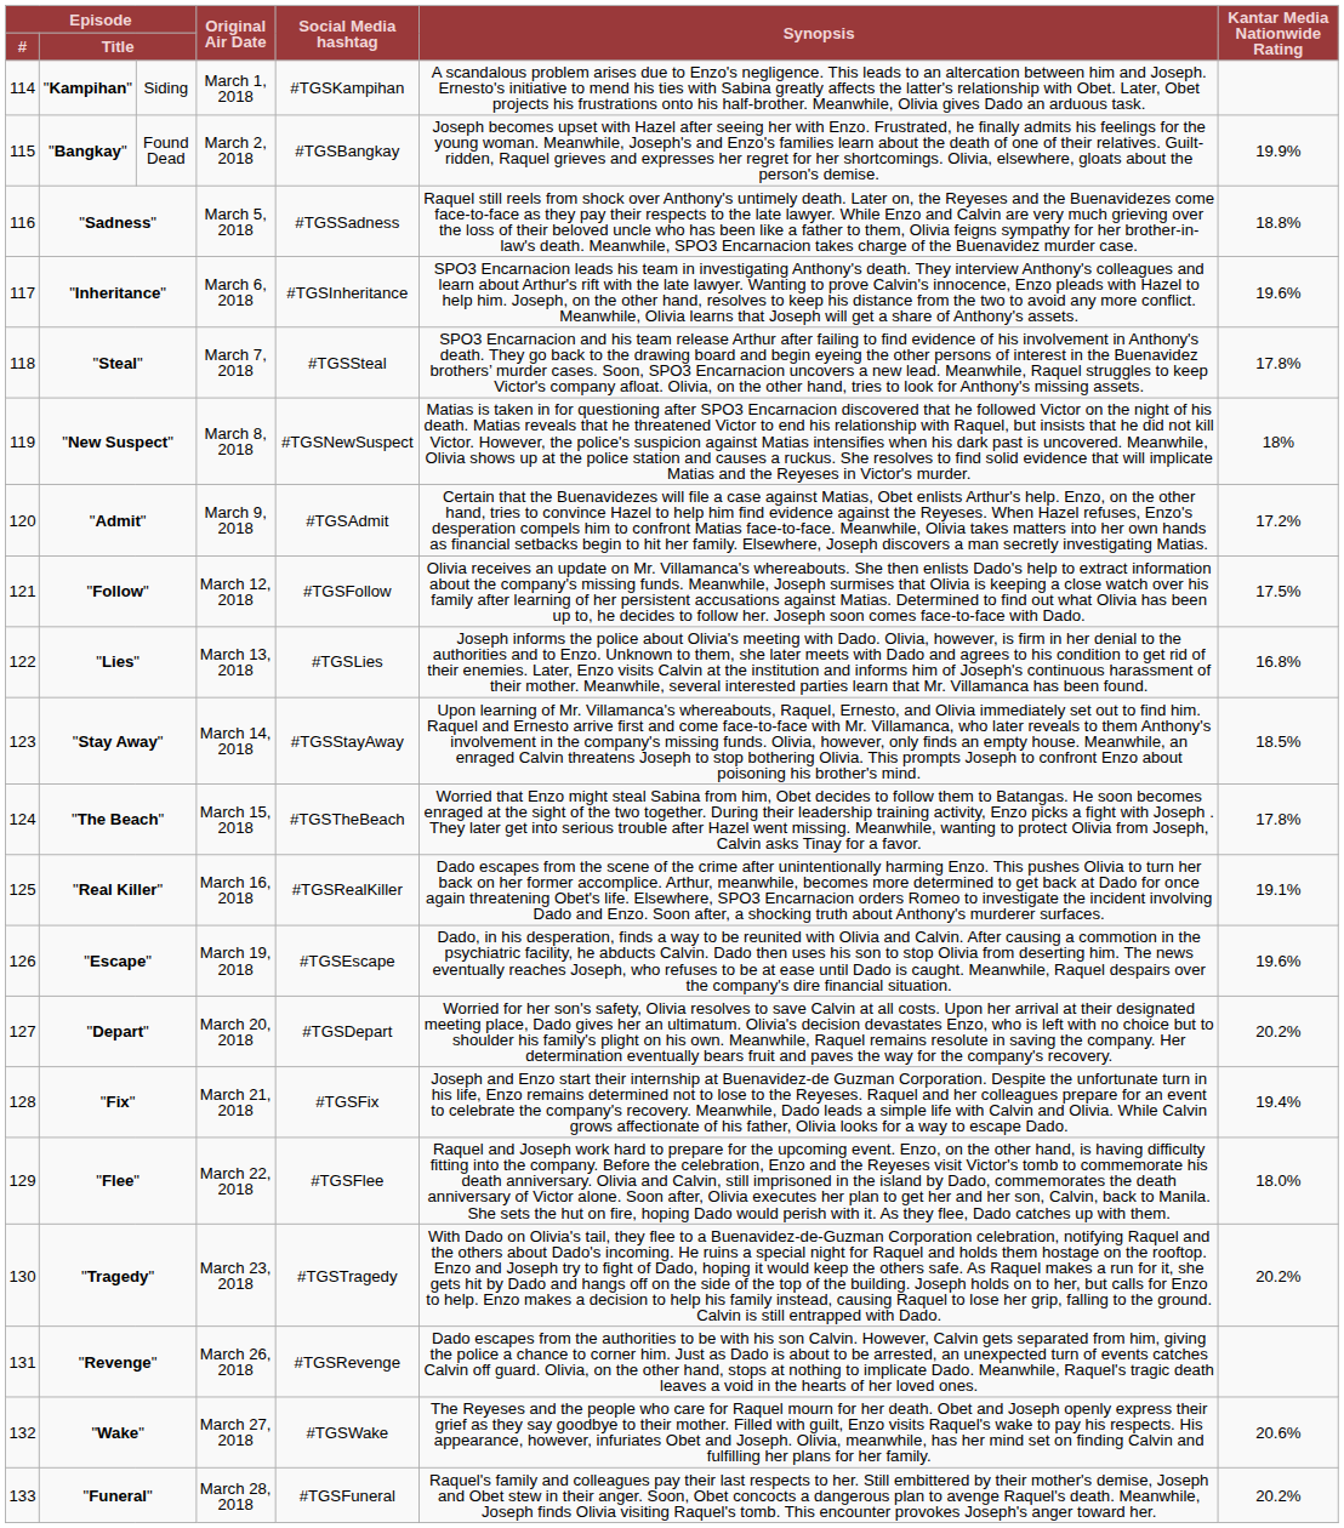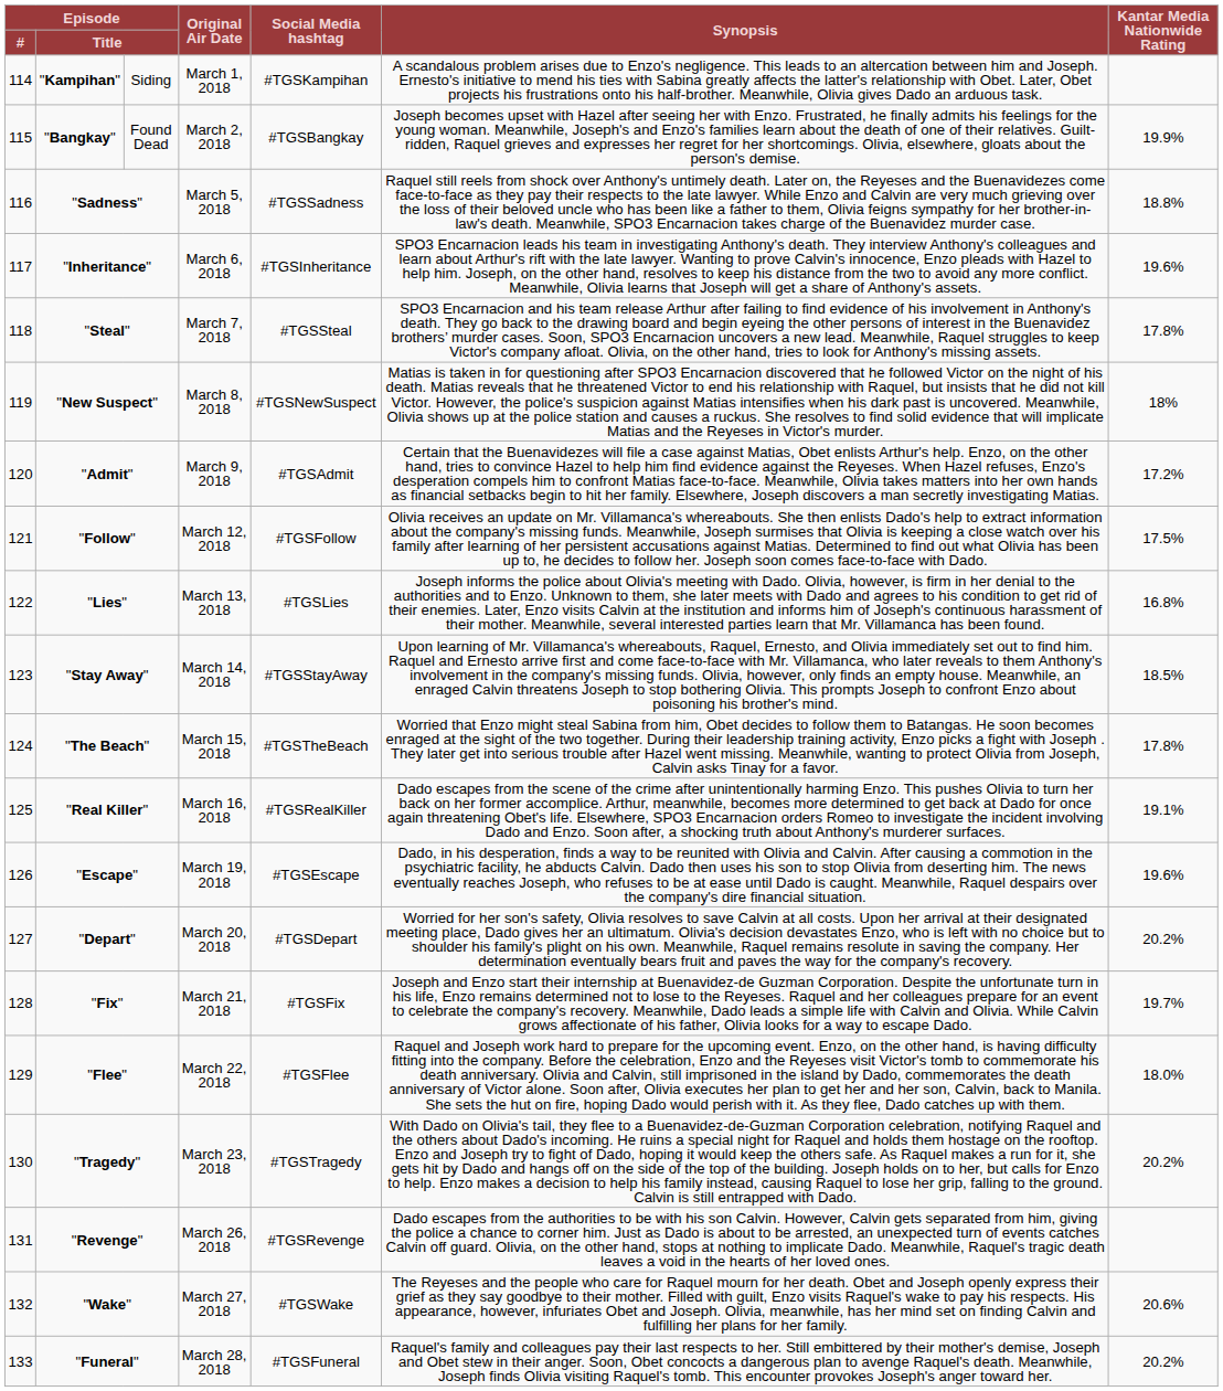 <table class="wikitable" style="text-align:center; font-size:95%; line-height:15px;"  width="100%">
 <tr>
 <th style="background-color:#9A393A; color:#F2D6D8;" colspan="3">Episode</th>
 <th style="background-color:#9A393A; color:#F2D6D8;" rowspan="2">Original Air Date</th>
 <th style="background-color:#9A393A; color:#F2D6D8;" rowspan="2">Social Media hashtag</th>
 <th style="background-color:#9A393A; color:#F2D6D8;" rowspan="2">Synopsis</th>
 <th style="background-color:#9A393A; color:#F2D6D8;" colspan="2" rowspan="2">Kantar Media Nationwide Rating</th>
 </tr>
 <tr>
 <th style="background-color:#9A393A; color:#F2D6D8;">#</th>
 <th style="background-color:#9A393A; color:#F2D6D8;" colspan="2">Title</th>
 </tr>
 <tr>
 <td>114</td>
 <td>"<span><strong>Kampihan</strong></span>"</td>
 <td>Siding</td>
 <td>March 1, 2018</td>
 <td>#TGSKampihan</td>
 <td>A scandalous problem arises due to Enzo's negligence. This leads to an altercation between him and Joseph. Ernesto's initiative to mend his ties with Sabina greatly affects the latter's relationship with Obet. Later, Obet projects his frustrations onto his half-brother. Meanwhile, Olivia gives Dado an arduous task.</td>
 <td></td>
 </tr>
 <tr>
 <td>115</td>
 <td>"<span><strong>Bangkay</strong></span>"</td>
 <td>Found Dead</td>
 <td>March 2, 2018</td>
 <td>#TGSBangkay</td>
 <td>Joseph becomes upset with Hazel after seeing her with Enzo. Frustrated, he finally admits his feelings for the young woman. Meanwhile, Joseph's and Enzo's families learn about the death of one of their relatives. Guilt-ridden, Raquel grieves and expresses her regret for her shortcomings. Olivia, elsewhere, gloats about the person's demise.</td>
 <td>19.9%</td>
 </tr>
 <tr>
 <td>116</td>
 <td colspan="2">"<span><strong>Sadness</strong></span>"</td>
 <td>March 5, 2018</td>
 <td>#TGSSadness</td>
 <td>Raquel still reels from shock over Anthony's untimely death. Later on, the Reyeses and the Buenavidezes come face-to-face as they pay their respects to the late lawyer. While Enzo and Calvin are very much grieving over the loss of their beloved uncle who has been like a father to them, Olivia feigns sympathy for her brother-in-law's death. Meanwhile, SPO3 Encarnacion takes charge of the Buenavidez murder case.</td>
 <td>18.8%</td>
 </tr>
 <tr>
 <td>117</td>
 <td colspan="2">"<span><strong>Inheritance</strong></span>"</td>
 <td>March 6, 2018</td>
 <td>#TGSInheritance</td>
 <td>SPO3 Encarnacion leads his team in investigating Anthony's death. They interview Anthony's colleagues and learn about Arthur's rift with the late lawyer. Wanting to prove Calvin's innocence, Enzo pleads with Hazel to help him. Joseph, on the other hand, resolves to keep his distance from the two to avoid any more conflict. Meanwhile, Olivia learns that Joseph will get a share of Anthony's assets.</td>
 <td>19.6%</td>
 </tr>
 <tr>
 <td>118</td>
 <td colspan="2">"<span><strong>Steal</strong></span>"</td>
 <td>March 7, 2018</td>
 <td>#TGSSteal</td>
 <td>SPO3 Encarnacion and his team release Arthur after failing to find evidence of his involvement in Anthony's death. They go back to the drawing board and begin eyeing the other persons of interest in the Buenavidez brothers’ murder cases. Soon, SPO3 Encarnacion uncovers a new lead. Meanwhile, Raquel struggles to keep Victor's company afloat. Olivia, on the other hand, tries to look for Anthony's missing assets.</td>
 <td>17.8%</td>
 </tr>
 <tr>
 <td>119</td>
 <td colspan="2">"<span><strong>New Suspect</strong></span>"</td>
 <td>March 8, 2018</td>
 <td>#TGSNewSuspect</td>
 <td>Matias is taken in for questioning after SPO3 Encarnacion discovered that he followed Victor on the night of his death. Matias reveals that he threatened Victor to end his relationship with Raquel, but insists that he did not kill Victor. However, the police's suspicion against Matias intensifies when his dark past is uncovered. Meanwhile, Olivia shows up at the police station and causes a ruckus. She resolves to find solid evidence that will implicate Matias and the Reyeses in Victor's murder.</td>
 <td>18%</td>
 </tr>
 <tr>
 <td>120</td>
 <td colspan="2">"<span><strong>Admit</strong></span>"</td>
 <td>March 9, 2018</td>
 <td>#TGSAdmit</td>
 <td>Certain that the Buenavidezes will file a case against Matias, Obet enlists Arthur's help. Enzo, on the other hand, tries to convince Hazel to help him find evidence against the Reyeses. When Hazel refuses, Enzo's desperation compels him to confront Matias face-to-face. Meanwhile, Olivia takes matters into her own hands as financial setbacks begin to hit her family. Elsewhere, Joseph discovers a man secretly investigating Matias.</td>
 <td>17.2%</td>
 </tr>
 <tr>
 <td>121</td>
 <td colspan="2">"<span><strong>Follow</strong></span>"</td>
 <td>March 12, 2018</td>
 <td>#TGSFollow</td>
 <td>Olivia receives an update on Mr. Villamanca's whereabouts. She then enlists Dado's help to extract information about the company's missing funds. Meanwhile, Joseph surmises that Olivia is keeping a close watch over his family after learning of her persistent accusations against Matias. Determined to find out what Olivia has been up to, he decides to follow her. Joseph soon comes face-to-face with Dado.</td>
 <td>17.5%</td>
 </tr>
 <tr>
 <td>122</td>
 <td colspan="2">"<span><strong>Lies</strong></span>"</td>
 <td>March 13, 2018</td>
 <td>#TGSLies</td>
 <td>Joseph informs the police about Olivia's meeting with Dado. Olivia, however, is firm in her denial to the authorities and to Enzo. Unknown to them, she later meets with Dado and agrees to his condition to get rid of their enemies. Later, Enzo visits Calvin at the institution and informs him of Joseph's continuous harassment of their mother. Meanwhile, several interested parties learn that Mr. Villamanca has been found.</td>
 <td>16.8%</td>
 </tr>
 <tr>
 <td>123</td>
 <td colspan="2">"<span><strong>Stay Away</strong></span>"</td>
 <td>March 14, 2018</td>
 <td>#TGSStayAway</td>
 <td>Upon learning of Mr. Villamanca's whereabouts, Raquel, Ernesto, and Olivia immediately set out to find him. Raquel and Ernesto arrive first and come face-to-face with Mr. Villamanca, who later reveals to them Anthony's  involvement in the company's missing funds. Olivia, however, only finds an empty house. Meanwhile, an enraged Calvin threatens Joseph to stop bothering Olivia. This prompts Joseph to confront Enzo about poisoning his brother's mind.</td>
 <td>18.5%</td>
 </tr>
 <tr>
 <td>124</td>
 <td colspan="2">"<span><strong>The Beach</strong></span>"</td>
 <td>March 15, 2018</td>
 <td>#TGSTheBeach</td>
 <td>Worried that Enzo might steal Sabina from him, Obet decides to follow them to Batangas. He soon becomes enraged at the sight of the two together. During their leadership training activity, Enzo picks a fight with Joseph . They later get into serious trouble after Hazel went missing. Meanwhile, wanting to protect Olivia from Joseph, Calvin asks Tinay for a favor.</td>
 <td>17.8%</td>
 </tr>
 <tr>
 <td>125</td>
 <td colspan="2">"<span><strong>Real Killer</strong></span>"</td>
 <td>March 16, 2018</td>
 <td>#TGSRealKiller</td>
 <td>Dado escapes from the scene of the crime after unintentionally harming Enzo. This pushes Olivia to turn her back on her former accomplice. Arthur, meanwhile, becomes more determined to get back at Dado for once again threatening Obet's life. Elsewhere, SPO3 Encarnacion orders Romeo to investigate the incident involving Dado and Enzo. Soon after, a shocking truth about Anthony's murderer surfaces.</td>
 <td>19.1%</td>
 </tr>
 <tr>
 <td>126</td>
 <td colspan="2">"<span><strong>Escape</strong></span>"</td>
 <td>March 19, 2018</td>
 <td>#TGSEscape</td>
 <td>Dado, in his desperation, finds a way to be reunited with Olivia and Calvin. After causing a commotion in the psychiatric facility, he abducts Calvin. Dado then uses his son to stop Olivia from deserting him. The news eventually reaches Joseph, who refuses to be at ease until Dado is caught. Meanwhile, Raquel despairs over the company's dire financial situation.</td>
 <td>19.6%</td>
 </tr>
 <tr>
 <td>127</td>
 <td colspan="2">"<span><strong>Depart</strong></span>"</td>
 <td>March 20, 2018</td>
 <td>#TGSDepart</td>
 <td>Worried for her son's safety, Olivia resolves to save Calvin at all costs. Upon her arrival at their designated meeting place, Dado gives her an ultimatum. Olivia's decision devastates Enzo, who is left with no choice but to shoulder his family's plight on his own. Meanwhile, Raquel remains resolute in saving the company. Her determination eventually bears fruit and paves the way for the company's recovery.</td>
 <td>20.2%</td>
 </tr>
 <tr>
 <td>128</td>
 <td colspan="2">"<span><strong>Fix</strong></span>"</td>
 <td>March 21, 2018</td>
 <td>#TGSFix</td>
 <td>Joseph and Enzo start their internship at Buenavidez-de Guzman Corporation. Despite the unfortunate turn in his life, Enzo remains determined not to lose to the Reyeses. Raquel and her colleagues prepare for an event to celebrate the company's recovery. Meanwhile, Dado leads a simple life with Calvin and Olivia. While Calvin grows affectionate of his father, Olivia looks for a way to escape Dado.</td>
-<td>19.4%</td>
+<td>19.7%</td>
 </tr>
 <tr>
 <td>129</td>
 <td colspan="2">"<span><strong>Flee</strong></span>"</td>
 <td>March 22, 2018</td>
 <td>#TGSFlee</td>
 <td>Raquel and Joseph work hard to prepare for the upcoming event. Enzo, on the other hand, is having difficulty fitting into the company. Before the celebration, Enzo and the Reyeses visit Victor's tomb to commemorate his death anniversary. Olivia and Calvin, still imprisoned in the island by Dado, commemorates the death anniversary of Victor alone. Soon after, Olivia executes her plan to get her and her son, Calvin, back to Manila. She sets the hut on fire, hoping Dado would perish with it. As they flee, Dado catches up with them.</td>
 <td>18.0%</td>
 </tr>
 <tr>
 <td>130</td>
 <td colspan="2">"<span><strong>Tragedy</strong></span>"</td>
 <td>March 23, 2018</td>
 <td>#TGSTragedy</td>
 <td>With Dado on Olivia's tail, they flee to a Buenavidez-de-Guzman Corporation celebration, notifying Raquel and the others about Dado's incoming. He ruins a special night for Raquel and holds them hostage on the rooftop. Enzo and Joseph try to fight of Dado, hoping it would keep the others safe. As Raquel makes a run for it, she gets hit by Dado and hangs off on the side of the top of the building. Joseph holds on to her, but calls for Enzo to help. Enzo makes a decision to help his family instead, causing Raquel to lose her grip, falling to the ground. Calvin is still entrapped with Dado.</td>
 <td>20.2%</td>
 </tr>
 <tr>
 <td>131</td>
 <td colspan="2">"<span><strong>Revenge</strong></span>"</td>
 <td>March 26, 2018</td>
 <td>#TGSRevenge</td>
 <td>Dado escapes from the authorities to be with his son Calvin. However, Calvin gets separated from him, giving the police a chance to corner him. Just as Dado is about to be arrested, an unexpected turn of events catches Calvin off guard. Olivia, on the other hand, stops at nothing to implicate Dado. Meanwhile, Raquel's tragic death leaves a void in the hearts of her loved ones.</td>
 <td></td>
 </tr>
 <tr>
 <td>132</td>
 <td colspan="2">"<span><strong>Wake</strong></span>"</td>
 <td>March 27, 2018</td>
 <td>#TGSWake</td>
 <td>The Reyeses and the people who care for Raquel mourn for her death. Obet and Joseph openly express their grief as they say goodbye to their mother. Filled with guilt, Enzo visits Raquel's wake to pay his respects. His appearance, however, infuriates Obet and Joseph. Olivia, meanwhile, has her mind set on finding Calvin and fulfilling her plans for her family.</td>
 <td>20.6%</td>
 </tr>
 <tr>
 <td>133</td>
 <td colspan="2">"<span><strong>Funeral</strong></span>"</td>
 <td>March 28, 2018</td>
 <td>#TGSFuneral</td>
 <td>Raquel's family and colleagues pay their last respects to her. Still embittered by their mother's demise, Joseph and Obet stew in their anger. Soon, Obet concocts a dangerous plan to avenge Raquel's death. Meanwhile, Joseph finds Olivia visiting Raquel's tomb. This encounter provokes Joseph's anger toward her.</td>
 <td>20.2%</td>
 </tr>
 </table>
